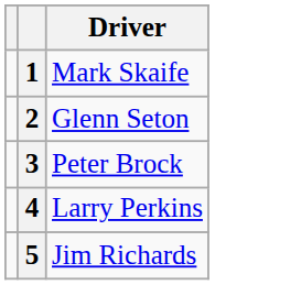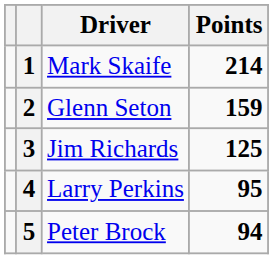 <table class="wikitable" style="font-size: 85%;">
 <tr>
 <th></th>
 <th></th>
 <th>Driver</th>
+<th>Points</th>
 </tr>
 <tr>
 <td style="text-align:left;"></td>
 <th>1</th>
 <td> <a href='#'>Mark Skaife</a></td>
+<td style="text-align:right;"><strong>214</strong></td>
 </tr>
 <tr>
 <td style="text-align:left;"></td>
 <th>2</th>
 <td> <a href='#'>Glenn Seton</a></td>
+<td style="text-align:right;"><strong>159</strong></td>
 </tr>
 <tr>
 <td style="text-align:left;"></td>
 <th>3</th>
-<td> <a href='#'>Peter Brock</a></td>
+<td> <a href='#'>Jim Richards</a></td>
+<td style="text-align:right;"><strong>125</strong></td>
 </tr>
 <tr>
 <td style="text-align:left;"></td>
 <th>4</th>
 <td> <a href='#'>Larry Perkins</a></td>
+<td style="text-align:right;"><strong>95</strong></td>
 </tr>
 <tr>
 <td style="text-align:left;"></td>
 <th>5</th>
-<td> <a href='#'>Jim Richards</a></td>
+<td> <a href='#'>Peter Brock</a></td>
+<td style="text-align:right;"><strong>94</strong></td>
 </tr>
 </table>
